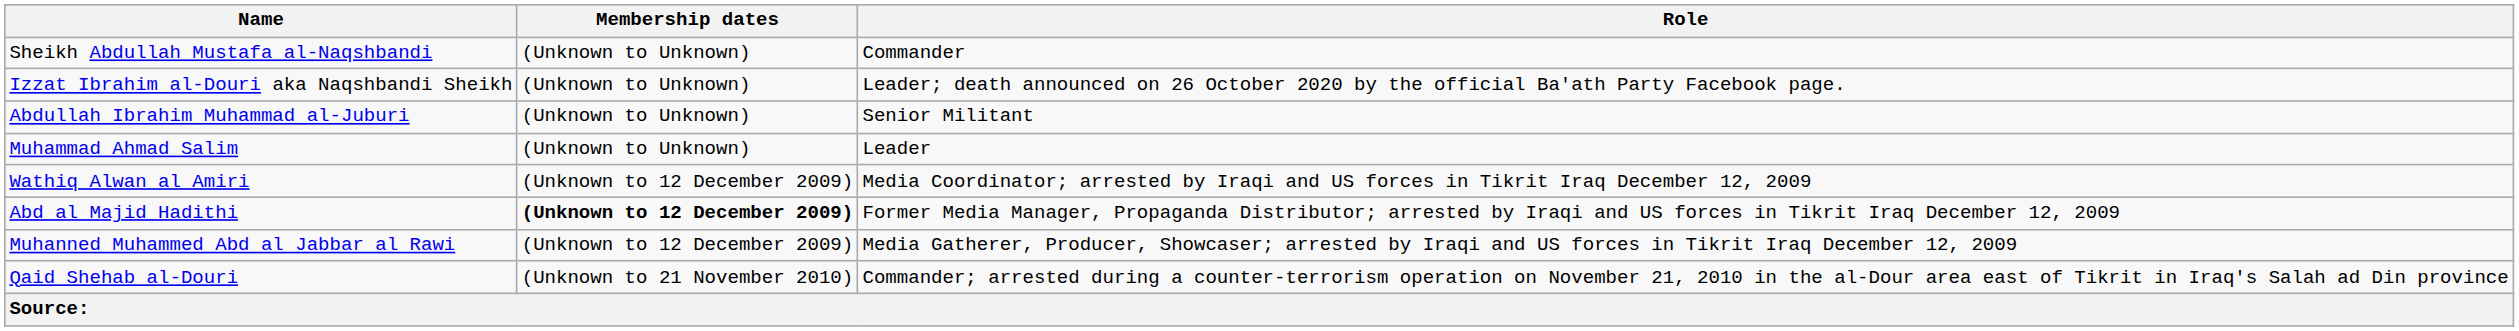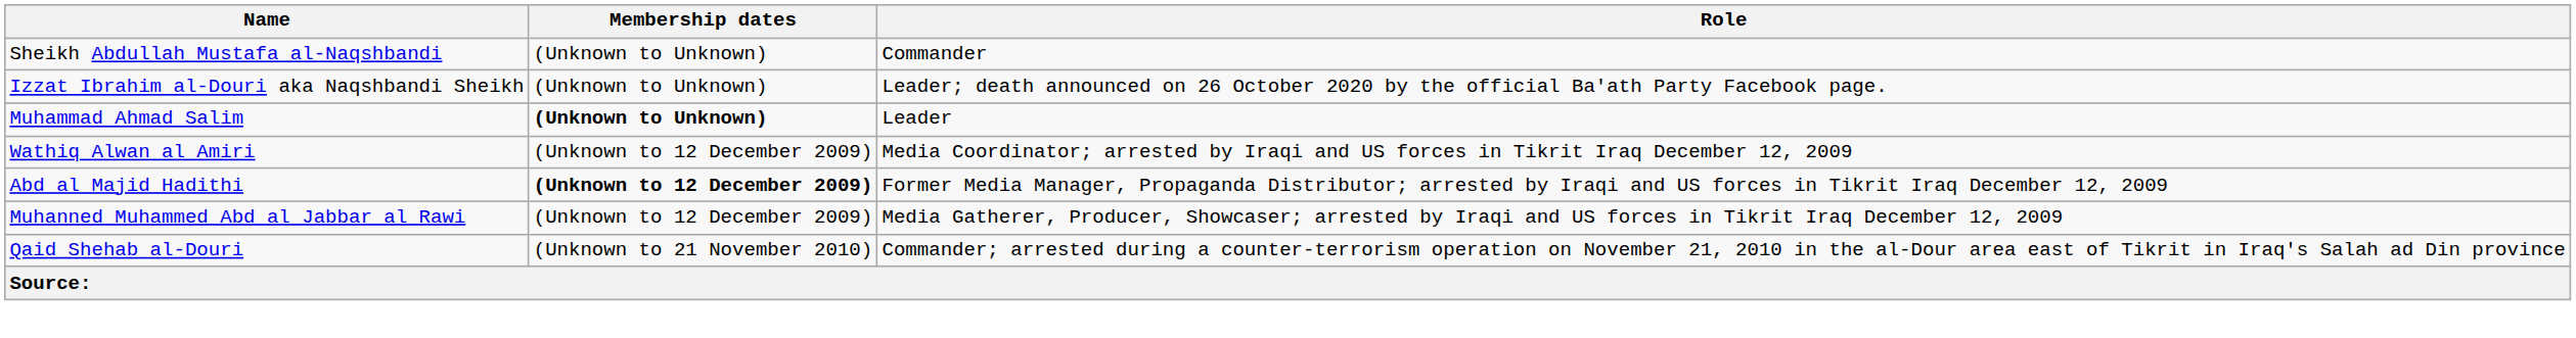 <table class="wikitable sortable" style="border:1px solid #8888aa; background:#f8f8f8; padding:0; font-size:90%;">
 <tr>
 <th>Name</th>
 <th>Membership dates</th>
 <th>Role</th>
 </tr>
 <tr>
 <td>Sheikh <a href='#'>Abdullah Mustafa al-Naqshbandi</a></td>
 <td>(Unknown to Unknown)</td>
 <td>Commander</td>
 </tr>
 <tr>
 <td><a href='#'>Izzat Ibrahim al-Douri</a> aka Naqshbandi Sheikh</td>
 <td>(Unknown to Unknown)</td>
 <td>Leader; death announced on 26 October 2020 by the official Ba'ath Party Facebook page.</td>
 </tr>
 <tr>
-<td><a href='#'>Abdullah Ibrahim Muhammad al-Juburi</a></td>
-<td>(Unknown to Unknown)</td>
-<td>Senior Militant</td>
-</tr>
-<tr>
 <td><a href='#'>Muhammad Ahmad Salim</a></td>
-<td>(Unknown to Unknown)</td>
+<td><strong>(Unknown to Unknown)</strong></td>
 <td>Leader</td>
 </tr>
 <tr>
 <td><a href='#'>Wathiq Alwan al Amiri</a></td>
 <td>(Unknown to 12 December 2009)</td>
 <td>Media Coordinator; arrested by Iraqi and US forces in Tikrit Iraq December 12, 2009</td>
 </tr>
 <tr>
 <td><a href='#'>Abd al Majid Hadithi</a></td>
 <td><strong>(Unknown to 12 December 2009)</strong></td>
 <td>Former Media Manager, Propaganda Distributor; arrested by Iraqi and US forces in Tikrit Iraq December 12, 2009</td>
 </tr>
 <tr>
 <td><a href='#'>Muhanned Muhammed Abd al Jabbar al Rawi</a></td>
 <td>(Unknown to 12 December 2009)</td>
 <td>Media Gatherer, Producer, Showcaser; arrested by Iraqi and US forces in Tikrit Iraq December 12, 2009</td>
 </tr>
 <tr>
 <td><a href='#'>Qaid Shehab al-Douri</a></td>
 <td>(Unknown to 21 November 2010)</td>
 <td>Commander; arrested during a counter-terrorism operation on November 21, 2010 in the al-Dour area east of Tikrit in Iraq's Salah ad Din province</td>
 </tr>
 <tr class="unsortable">
 <th style="text-align:left;" colspan="3">Source: </th>
 </tr>
 </table>
